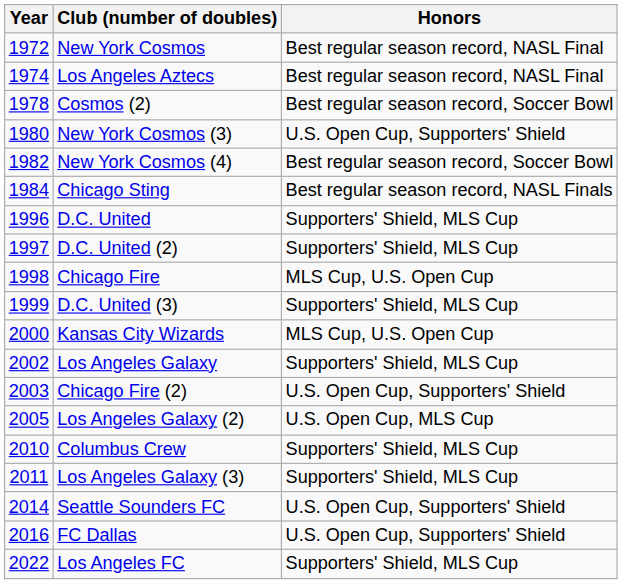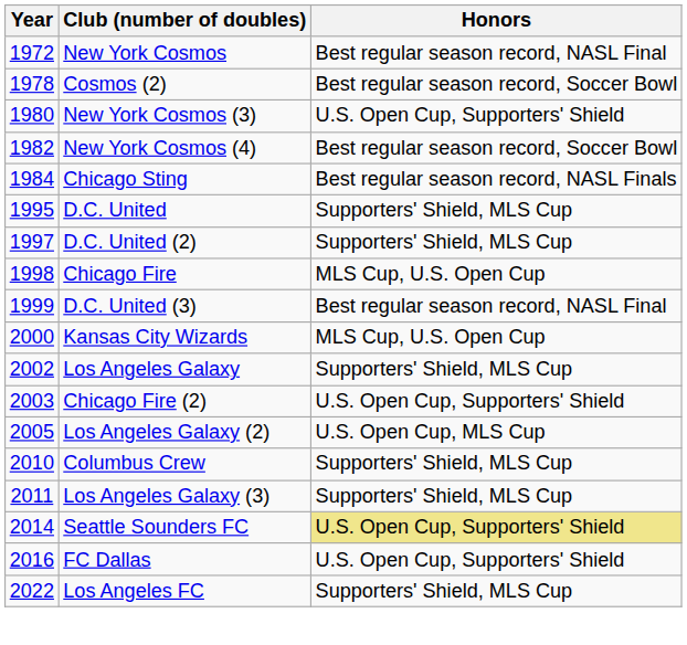 <table class="wikitable">
 <tr>
 <th>Year</th>
 <th>Club (number of doubles)</th>
 <th>Honors</th>
 </tr>
 <tr>
 <td align=center><a href='#'>1972</a></td>
 <td><a href='#'>New York Cosmos</a></td>
-<td>Best regular season record, NASL Final</td>
-</tr>
-<tr>
-<td align=center><a href='#'>1974</a></td>
-<td><a href='#'>Los Angeles Aztecs</a></td>
 <td>Best regular season record, NASL Final</td>
 </tr>
 <tr>
 <td align=center><a href='#'>1978</a></td>
 <td><a href='#'>Cosmos</a> (2)</td>
 <td>Best regular season record, Soccer Bowl</td>
 </tr>
 <tr>
 <td align=center><a href='#'>1980</a></td>
 <td><a href='#'>New York Cosmos</a> (3)</td>
 <td>U.S. Open Cup, Supporters' Shield</td>
 </tr>
 <tr>
 <td align=center><a href='#'>1982</a></td>
 <td><a href='#'>New York Cosmos</a> (4)</td>
 <td>Best regular season record, Soccer Bowl</td>
 </tr>
 <tr>
 <td align=center><a href='#'>1984</a></td>
 <td><a href='#'>Chicago Sting</a></td>
 <td>Best regular season record, NASL Finals</td>
 </tr>
 <tr>
-<td align=center><a href='#'>1996</a></td>
+<td align=center><a href='#'>1995</a></td>
 <td><a href='#'>D.C. United</a></td>
 <td>Supporters' Shield, MLS Cup</td>
 </tr>
 <tr>
 <td align=center><a href='#'>1997</a></td>
 <td><a href='#'>D.C. United</a> (2)</td>
 <td>Supporters' Shield, MLS Cup</td>
 </tr>
 <tr>
 <td align=center><a href='#'>1998</a></td>
 <td><a href='#'>Chicago Fire</a></td>
 <td>MLS Cup, U.S. Open Cup</td>
 </tr>
 <tr>
 <td align=center><a href='#'>1999</a></td>
 <td><a href='#'>D.C. United</a> (3)</td>
-<td>Supporters' Shield, MLS Cup</td>
+<td>Best regular season record, NASL Final</td>
 </tr>
 <tr>
 <td align=center><a href='#'>2000</a></td>
 <td><a href='#'>Kansas City Wizards</a></td>
 <td>MLS Cup, U.S. Open Cup</td>
 </tr>
 <tr>
 <td align=center><a href='#'>2002</a></td>
 <td><a href='#'>Los Angeles Galaxy</a></td>
 <td>Supporters' Shield, MLS Cup</td>
 </tr>
 <tr>
 <td align=center><a href='#'>2003</a></td>
 <td><a href='#'>Chicago Fire</a> (2)</td>
 <td>U.S. Open Cup, Supporters' Shield</td>
 </tr>
 <tr>
 <td align=center><a href='#'>2005</a></td>
 <td><a href='#'>Los Angeles Galaxy</a> (2)</td>
 <td>U.S. Open Cup, MLS Cup</td>
 </tr>
 <tr>
 <td align=center><a href='#'>2010</a></td>
 <td><a href='#'>Columbus Crew</a></td>
 <td>Supporters' Shield, MLS Cup</td>
 </tr>
 <tr>
 <td align=center><a href='#'>2011</a></td>
 <td><a href='#'>Los Angeles Galaxy</a> (3)</td>
 <td>Supporters' Shield, MLS Cup</td>
 </tr>
 <tr>
 <td align=center><a href='#'>2014</a></td>
 <td><a href='#'>Seattle Sounders FC</a></td>
-<td>U.S. Open Cup, Supporters' Shield</td>
+<td style="background: khaki;">U.S. Open Cup, Supporters' Shield</td>
 </tr>
 <tr>
 <td align=center><a href='#'>2016</a></td>
 <td><a href='#'>FC Dallas</a></td>
 <td>U.S. Open Cup, Supporters' Shield</td>
 </tr>
 <tr>
 <td align=center><a href='#'>2022</a></td>
 <td><a href='#'>Los Angeles FC</a></td>
 <td>Supporters' Shield, MLS Cup</td>
 </tr>
 </table>
